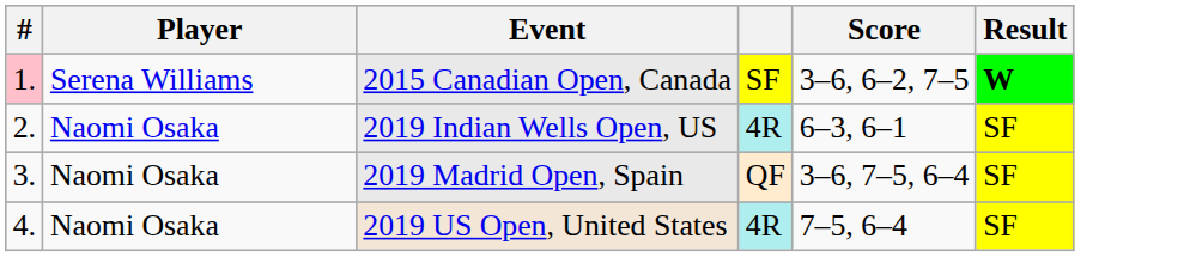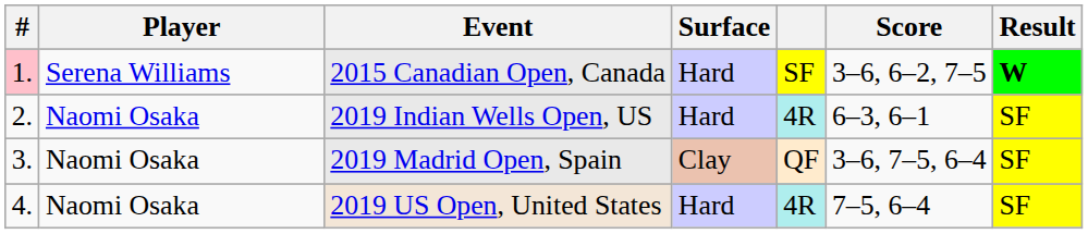 <table class="wikitable sortable">
 <tr>
 <th>#</th>
 <th width=155>Player</th>
 <th>Event</th>
+<th>Surface</th>
 <th></th>
 <th>Score</th>
 <th>Result</th>
 </tr>
 <tr>
 <td style="background: pink;">1.</td>
 <td> <a href='#'>Serena Williams</a></td>
 <td bgcolor=e9e9e9><a href='#'>2015 Canadian Open</a>, Canada</td>
+<td bgcolor=CCCCFF>Hard</td>
 <td bgcolor=yellow>SF</td>
 <td>3–6, 6–2, 7–5</td>
 <td bgcolor=lime><strong>W</strong></td>
 </tr>
 <tr>
 <td>2.</td>
 <td> <a href='#'>Naomi Osaka</a></td>
 <td bgcolor=e9e9e9><a href='#'>2019 Indian Wells Open</a>, US</td>
+<td bgcolor=CCCCFF>Hard</td>
 <td bgcolor=afeeee>4R</td>
 <td>6–3, 6–1</td>
 <td bgcolor=yellow>SF</td>
 </tr>
 <tr>
 <td>3.</td>
 <td> Naomi Osaka</td>
 <td bgcolor=e9e9e9><a href='#'>2019 Madrid Open</a>, Spain</td>
+<td bgcolor=EBC2AF>Clay</td>
 <td bgcolor=ffebcd>QF</td>
 <td>3–6, 7–5, 6–4</td>
 <td bgcolor=yellow>SF</td>
 </tr>
 <tr>
 <td>4.</td>
 <td> Naomi Osaka</td>
 <td bgcolor=f3e6d7><a href='#'>2019 US Open</a>, United States</td>
+<td bgcolor=CCCCFF>Hard</td>
 <td bgcolor=afeeee>4R</td>
 <td>7–5, 6–4</td>
 <td bgcolor=yellow>SF</td>
 </tr>
 </table>
